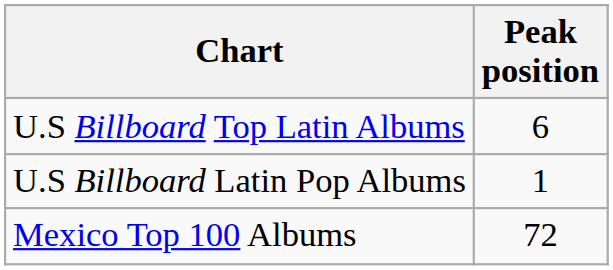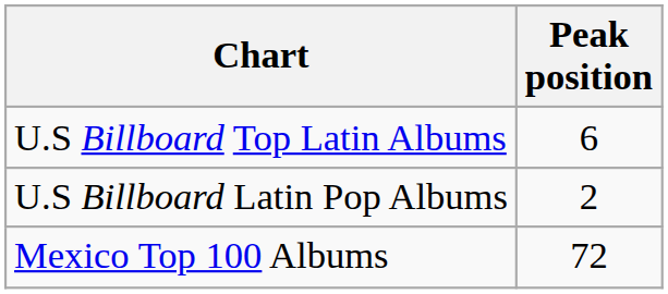 <table class="wikitable sortable">
 <tr>
 <th>Chart</th>
 <th>Peak<br>position</th>
 </tr>
 <tr>
 <td>U.S <em><a href='#'>Billboard</a></em> <a href='#'>Top Latin Albums</a></td>
 <td style="text-align:center;">6</td>
 </tr>
 <tr>
 <td>U.S <em>Billboard</em> Latin Pop Albums</td>
-<td style="text-align:center;">1</td>
+<td style="text-align:center;">2</td>
 </tr>
 <tr>
 <td><a href='#'>Mexico Top 100</a> Albums</td>
 <td style="text-align:center;">72</td>
 </tr>
 </table>
